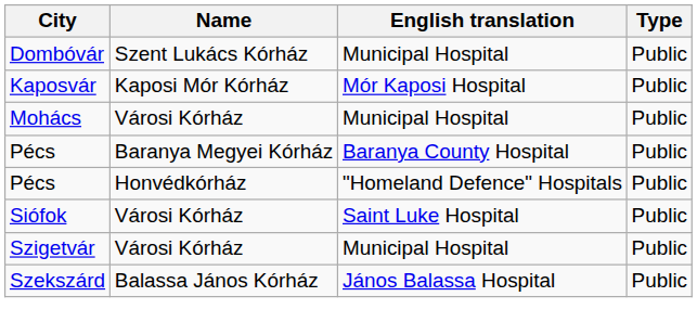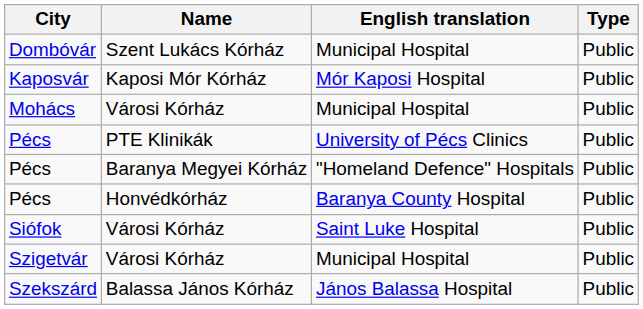 <table class="wikitable sortable">
 <tr>
 <th>City</th>
 <th>Name</th>
 <th>English translation</th>
 <th>Type</th>
 </tr>
 <tr>
 <td><a href='#'>Dombóvár</a></td>
 <td>Szent Lukács Kórház</td>
 <td>Municipal Hospital</td>
 <td>Public</td>
 </tr>
 <tr>
 <td><a href='#'>Kaposvár</a></td>
 <td>Kaposi Mór Kórház</td>
 <td><a href='#'>Mór Kaposi</a> Hospital</td>
 <td>Public</td>
 </tr>
 <tr>
 <td><a href='#'>Mohács</a></td>
 <td>Városi Kórház</td>
 <td>Municipal Hospital</td>
 <td>Public</td>
 </tr>
 <tr>
+<td><a href='#'>Pécs</a></td>
+<td>PTE Klinikák</td>
+<td><a href='#'>University of Pécs</a> Clinics</td>
+<td>Public</td>
+</tr>
+<tr>
 <td>Pécs</td>
 <td>Baranya Megyei Kórház</td>
-<td><a href='#'>Baranya County</a> Hospital</td>
+<td>"Homeland Defence" Hospitals</td>
 <td>Public</td>
 </tr>
 <tr>
 <td>Pécs</td>
 <td>Honvédkórház</td>
-<td>"Homeland Defence" Hospitals</td>
+<td><a href='#'>Baranya County</a> Hospital</td>
 <td>Public</td>
 </tr>
 <tr>
 <td><a href='#'>Siófok</a></td>
 <td>Városi Kórház</td>
 <td><a href='#'>Saint Luke</a> Hospital</td>
 <td>Public</td>
 </tr>
 <tr>
 <td><a href='#'>Szigetvár</a></td>
 <td>Városi Kórház</td>
 <td>Municipal Hospital</td>
 <td>Public</td>
 </tr>
 <tr>
 <td><a href='#'>Szekszárd</a></td>
 <td>Balassa János Kórház</td>
 <td><a href='#'>János Balassa</a> Hospital</td>
 <td>Public</td>
 </tr>
 </table>
